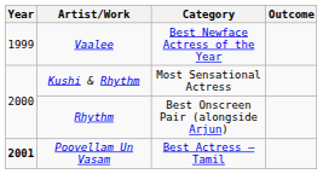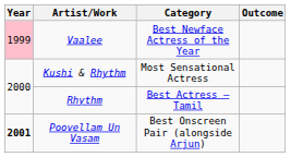 <table class="wikitable" style="width:60%;">
 <tr>
 <th width=5%>Year</th>
 <th style="width:40%;">Artist/Work</th>
 <th style="width:40%;">Category</th>
 <th style="width:15%;">Outcome</th>
 </tr>
 <tr>
-<td>1999</td>
+<td style="background: pink;">1999</td>
 <td style="text-align:center;"><em><a href='#'>Vaalee</a></em></td>
 <td style="text-align:center;"><a href='#'>Best Newface Actress of the Year</a></td>
 <td></td>
 </tr>
 <tr>
 <td rowspan="2">2000</td>
 <td style="text-align:center;"><em><a href='#'>Kushi</a> &</em> <em><a href='#'>Rhythm</a></em></td>
 <td style="text-align:center;">Most Sensational Actress</td>
 <td></td>
 </tr>
 <tr>
 <td style="text-align:center;"><em><a href='#'>Rhythm</a></em></td>
-<td style="text-align:center;">Best Onscreen Pair (alongside <a href='#'>Arjun</a>)</td>
+<td style="text-align:center;"><a href='#'>Best Actress – Tamil</a></td>
 <td></td>
 </tr>
 <tr>
 <td><strong>2001</strong></td>
 <td style="text-align:center;"><em><a href='#'>Poovellam Un Vasam</a></em></td>
-<td style="text-align:center;"><a href='#'>Best Actress – Tamil</a></td>
+<td style="text-align:center;">Best Onscreen Pair (alongside <a href='#'>Arjun</a>)</td>
 <td></td>
 </tr>
 </table>
